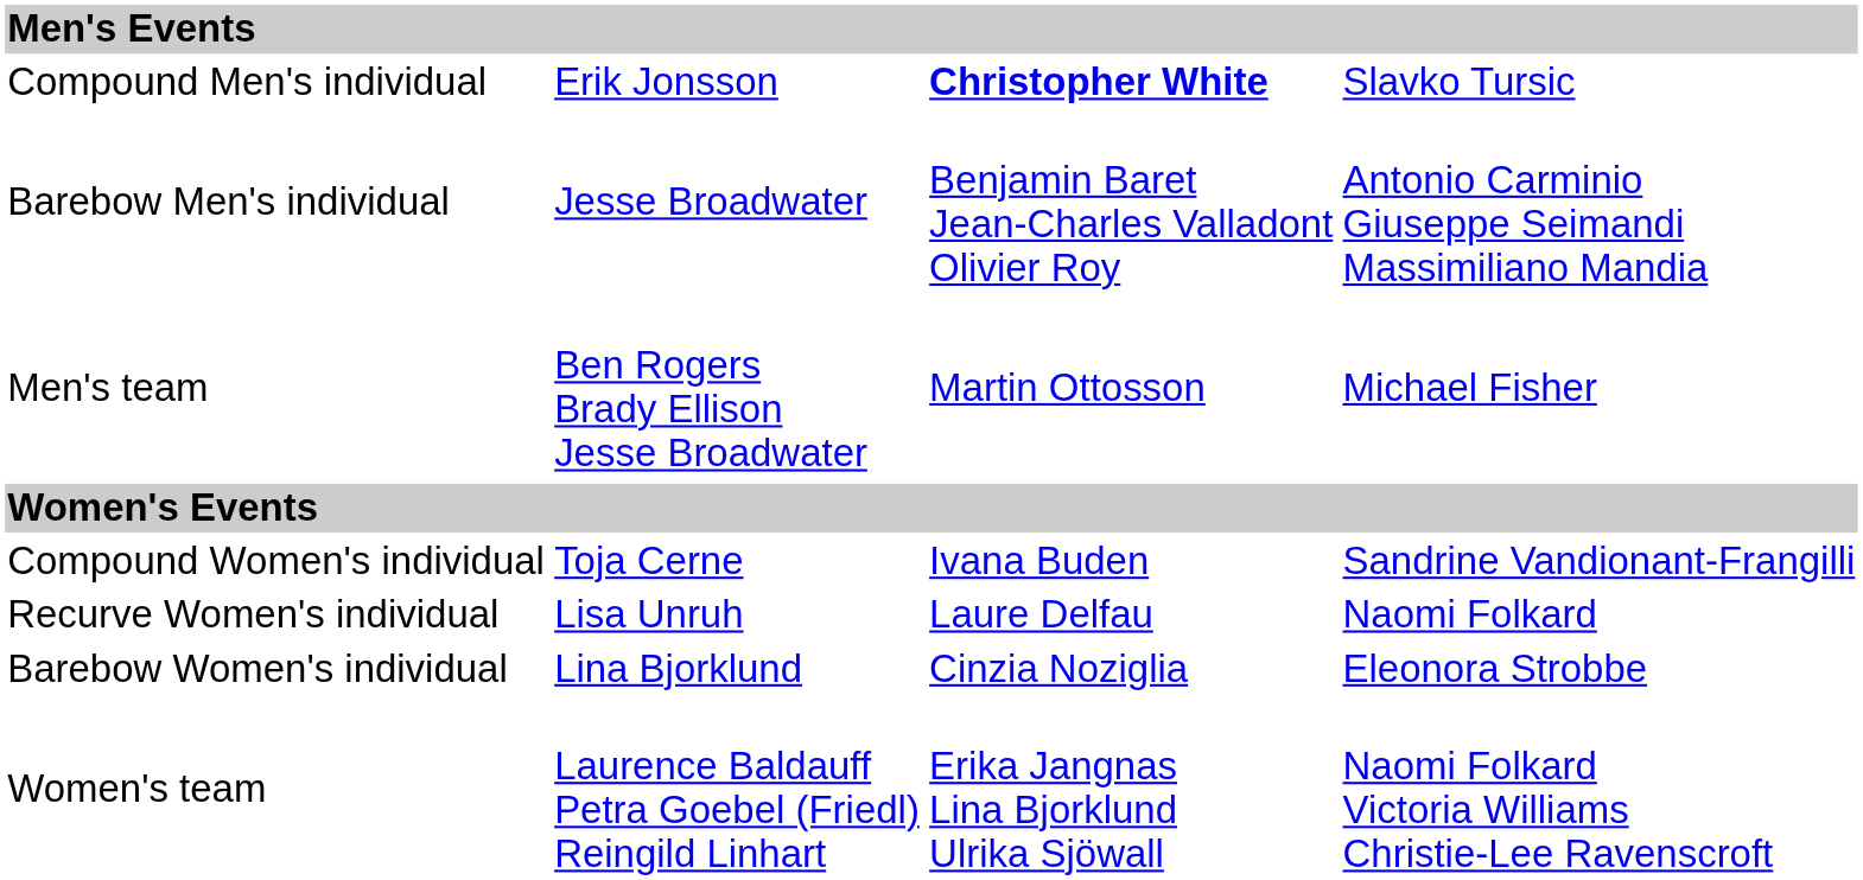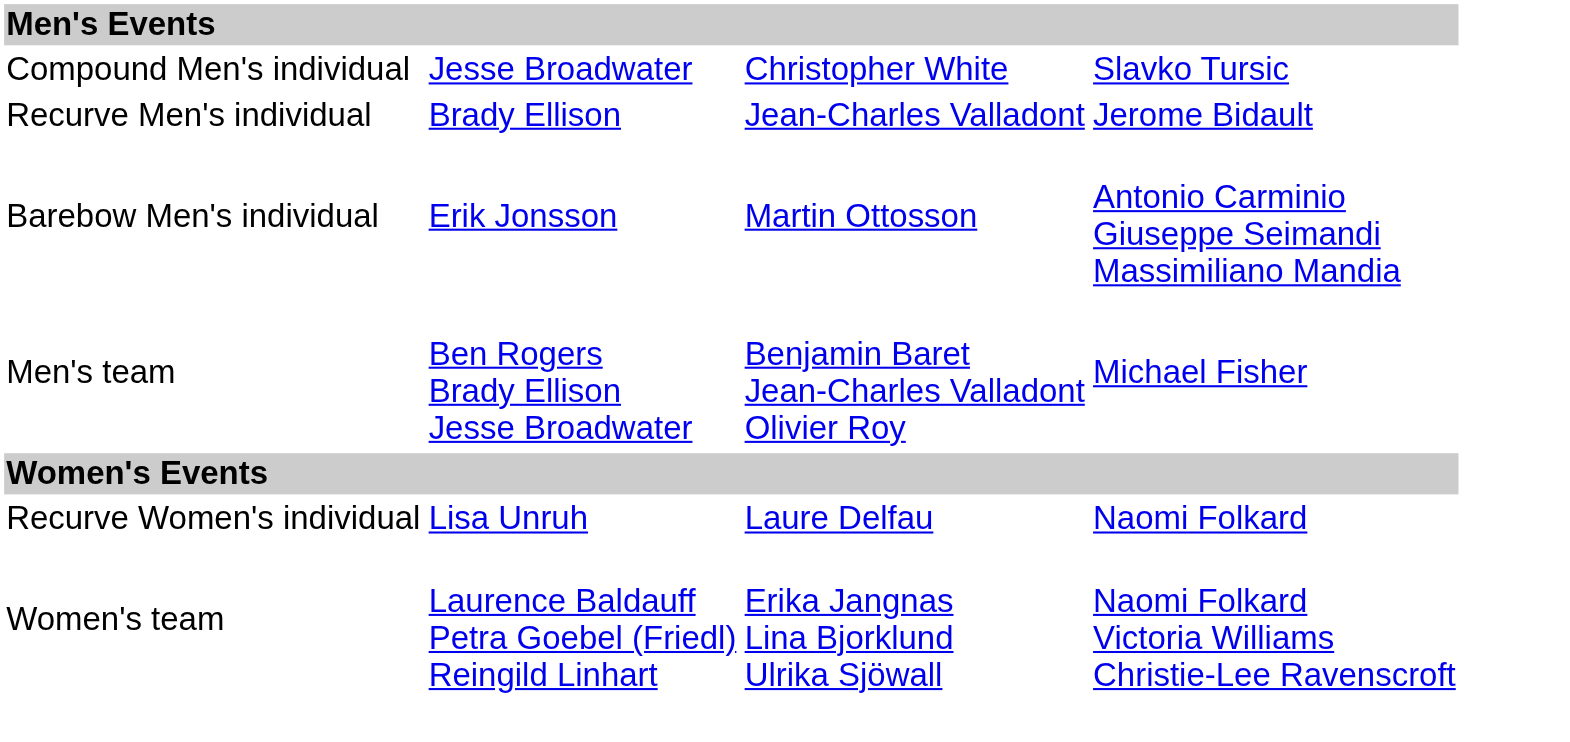 <table>
 <tr bgcolor="#cccccc">
 <td colspan=4><strong>Men's Events</strong></td>
 </tr>
 <tr>
 <td>Compound Men's individual<br></td>
-<td> <a href='#'>Erik Jonsson</a></td>
-<td><strong> <a href='#'>Christopher White</a></strong></td>
+<td> <a href='#'>Jesse Broadwater</a></td>
+<td> <a href='#'>Christopher White</a></td>
 <td> <a href='#'>Slavko Tursic</a></td>
 </tr>
 <tr>
+<td>Recurve Men's individual<br></td>
+<td> <a href='#'>Brady Ellison</a></td>
+<td> <a href='#'>Jean-Charles Valladont</a></td>
+<td> <a href='#'>Jerome Bidault</a></td>
+</tr>
+<tr>
 <td>Barebow Men's individual<br></td>
-<td> <a href='#'>Jesse Broadwater</a></td>
-<td><br><a href='#'>Benjamin Baret</a><br><a href='#'>Jean-Charles Valladont</a><br><a href='#'>Olivier Roy</a></td>
+<td> <a href='#'>Erik Jonsson</a></td>
+<td> <a href='#'>Martin Ottosson</a></td>
 <td><br><a href='#'>Antonio Carminio</a><br><a href='#'>Giuseppe Seimandi</a><br><a href='#'>Massimiliano Mandia</a></td>
 </tr>
 <tr>
 <td>Men's team</td>
 <td><br><a href='#'>Ben Rogers</a><br><a href='#'>Brady Ellison</a><br><a href='#'>Jesse Broadwater</a></td>
-<td> <a href='#'>Martin Ottosson</a></td>
+<td><br><a href='#'>Benjamin Baret</a><br><a href='#'>Jean-Charles Valladont</a><br><a href='#'>Olivier Roy</a></td>
 <td> <a href='#'>Michael Fisher</a></td>
 </tr>
 <tr bgcolor="#cccccc">
 <td colspan=4><strong>Women's Events</strong></td>
-</tr>
-<tr>
-<td>Compound Women's individual<br></td>
-<td> <a href='#'>Toja Cerne</a></td>
-<td> <a href='#'>Ivana Buden</a></td>
-<td> <a href='#'>Sandrine Vandionant-Frangilli</a></td>
 </tr>
 <tr>
 <td>Recurve Women's individual<br></td>
 <td> <a href='#'>Lisa Unruh</a></td>
 <td> <a href='#'>Laure Delfau</a></td>
 <td> <a href='#'>Naomi Folkard</a></td>
 </tr>
 <tr>
-<td>Barebow Women's individual<br></td>
-<td> <a href='#'>Lina Bjorklund</a></td>
-<td> <a href='#'>Cinzia Noziglia</a></td>
-<td> <a href='#'>Eleonora Strobbe</a></td>
-</tr>
-<tr>
 <td>Women's team<br></td>
 <td><br><a href='#'>Laurence Baldauff</a><br><a href='#'>Petra Goebel (Friedl)</a><br><a href='#'>Reingild Linhart</a></td>
 <td><br><a href='#'>Erika Jangnas</a><br><a href='#'>Lina Bjorklund</a><br><a href='#'>Ulrika Sjöwall</a></td>
 <td><br><a href='#'>Naomi Folkard</a><br><a href='#'>Victoria Williams</a><br><a href='#'>Christie-Lee Ravenscroft</a></td>
 </tr>
 </table>
